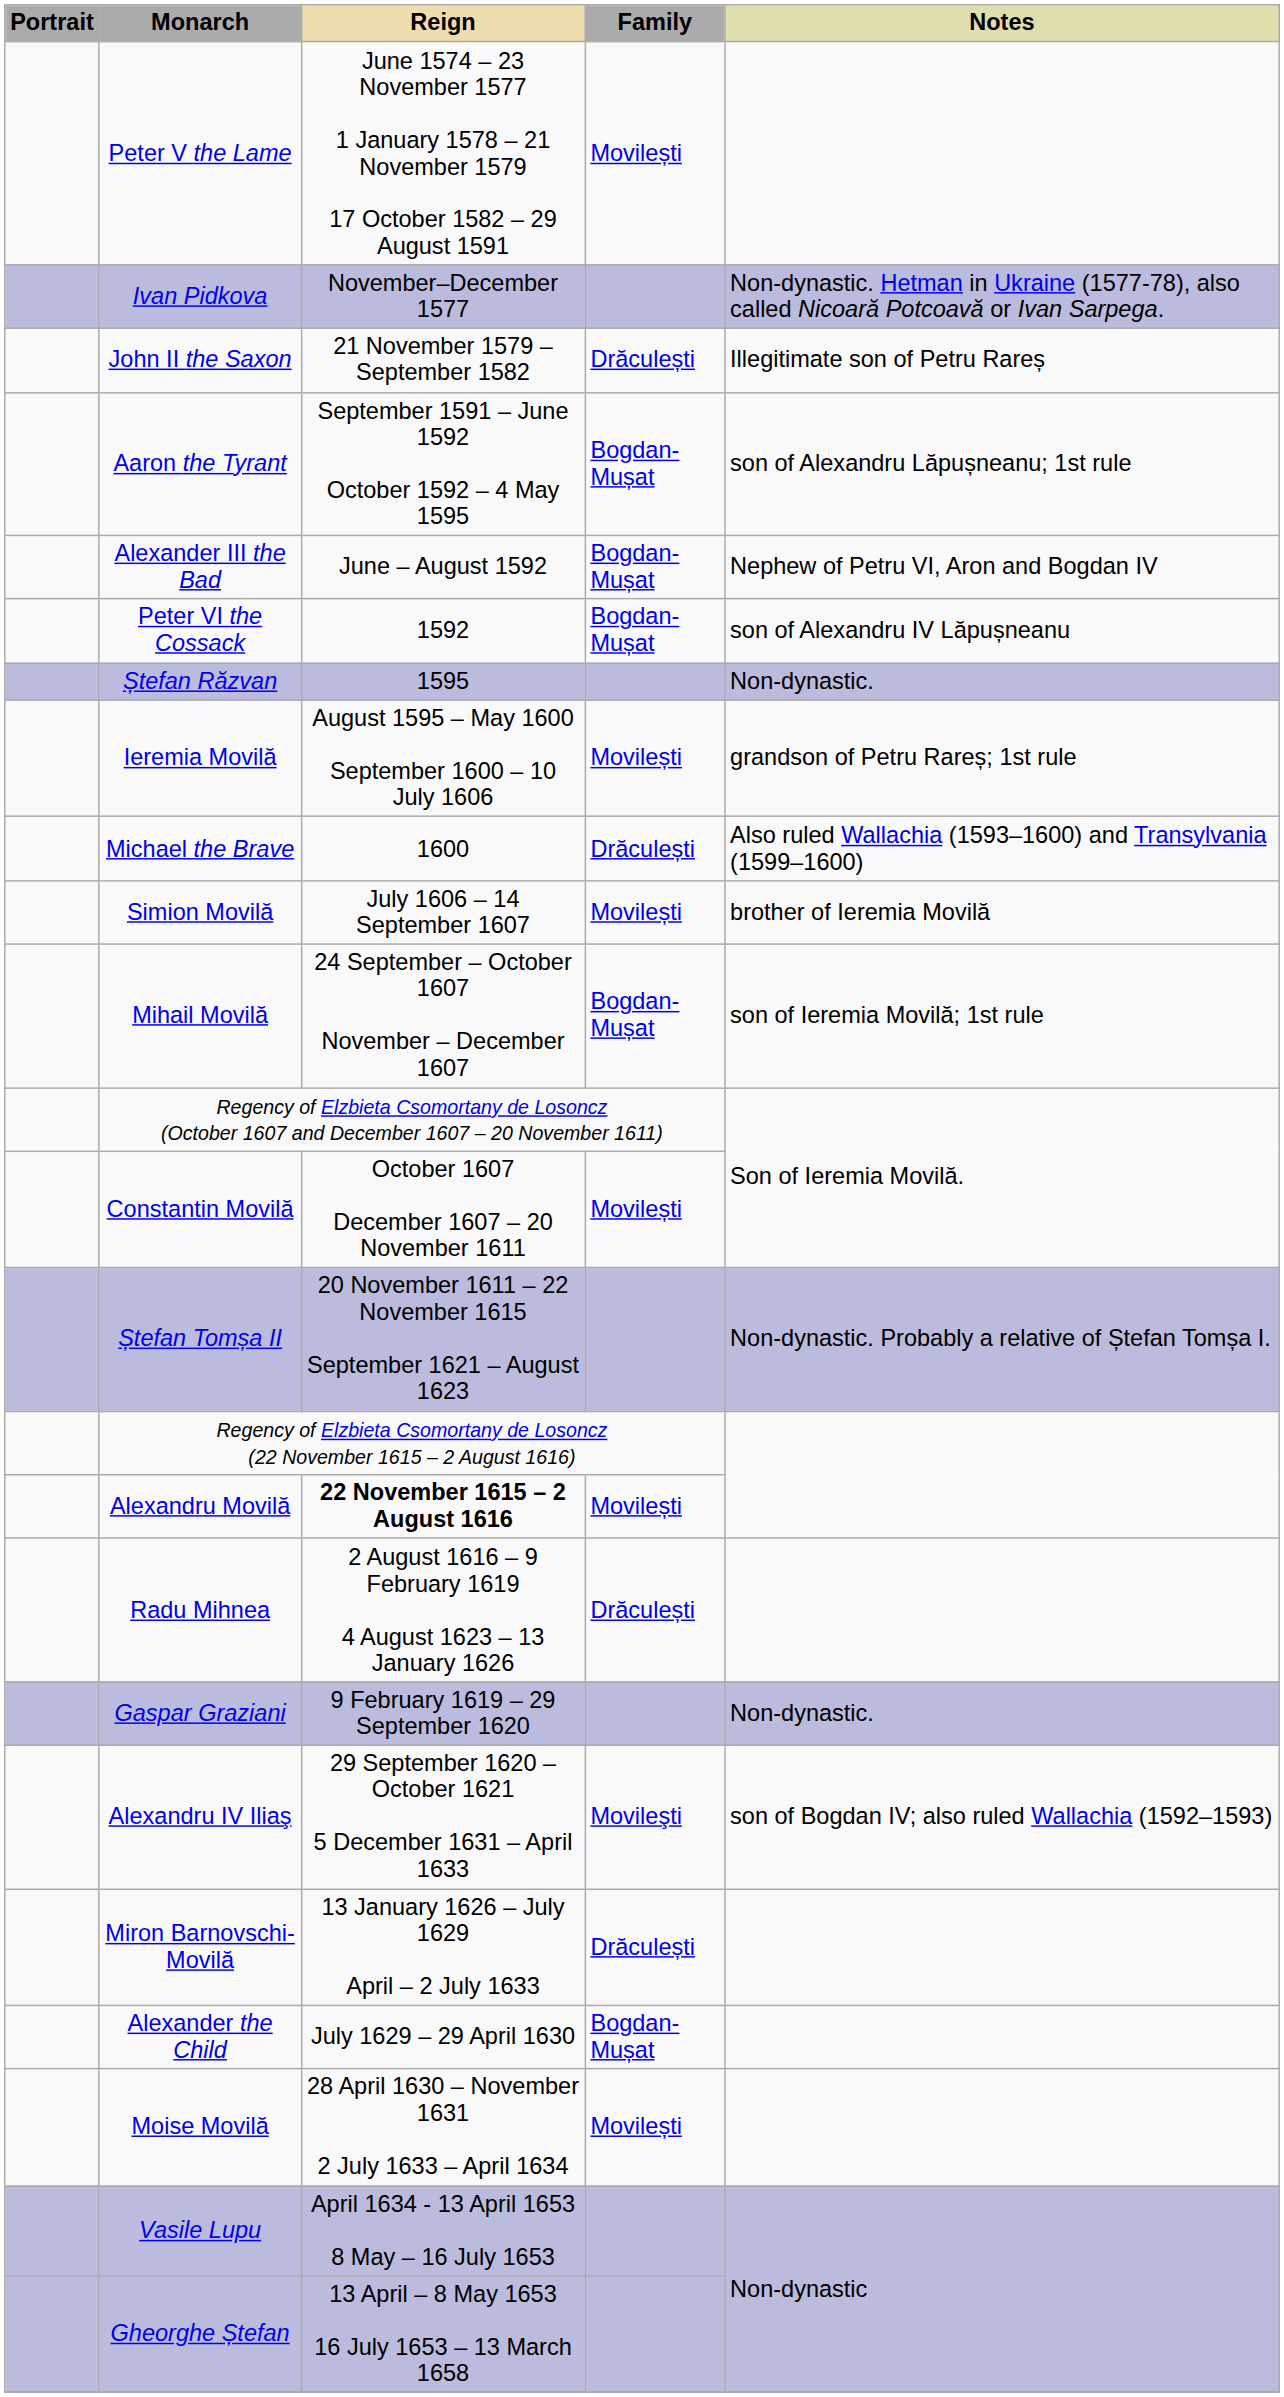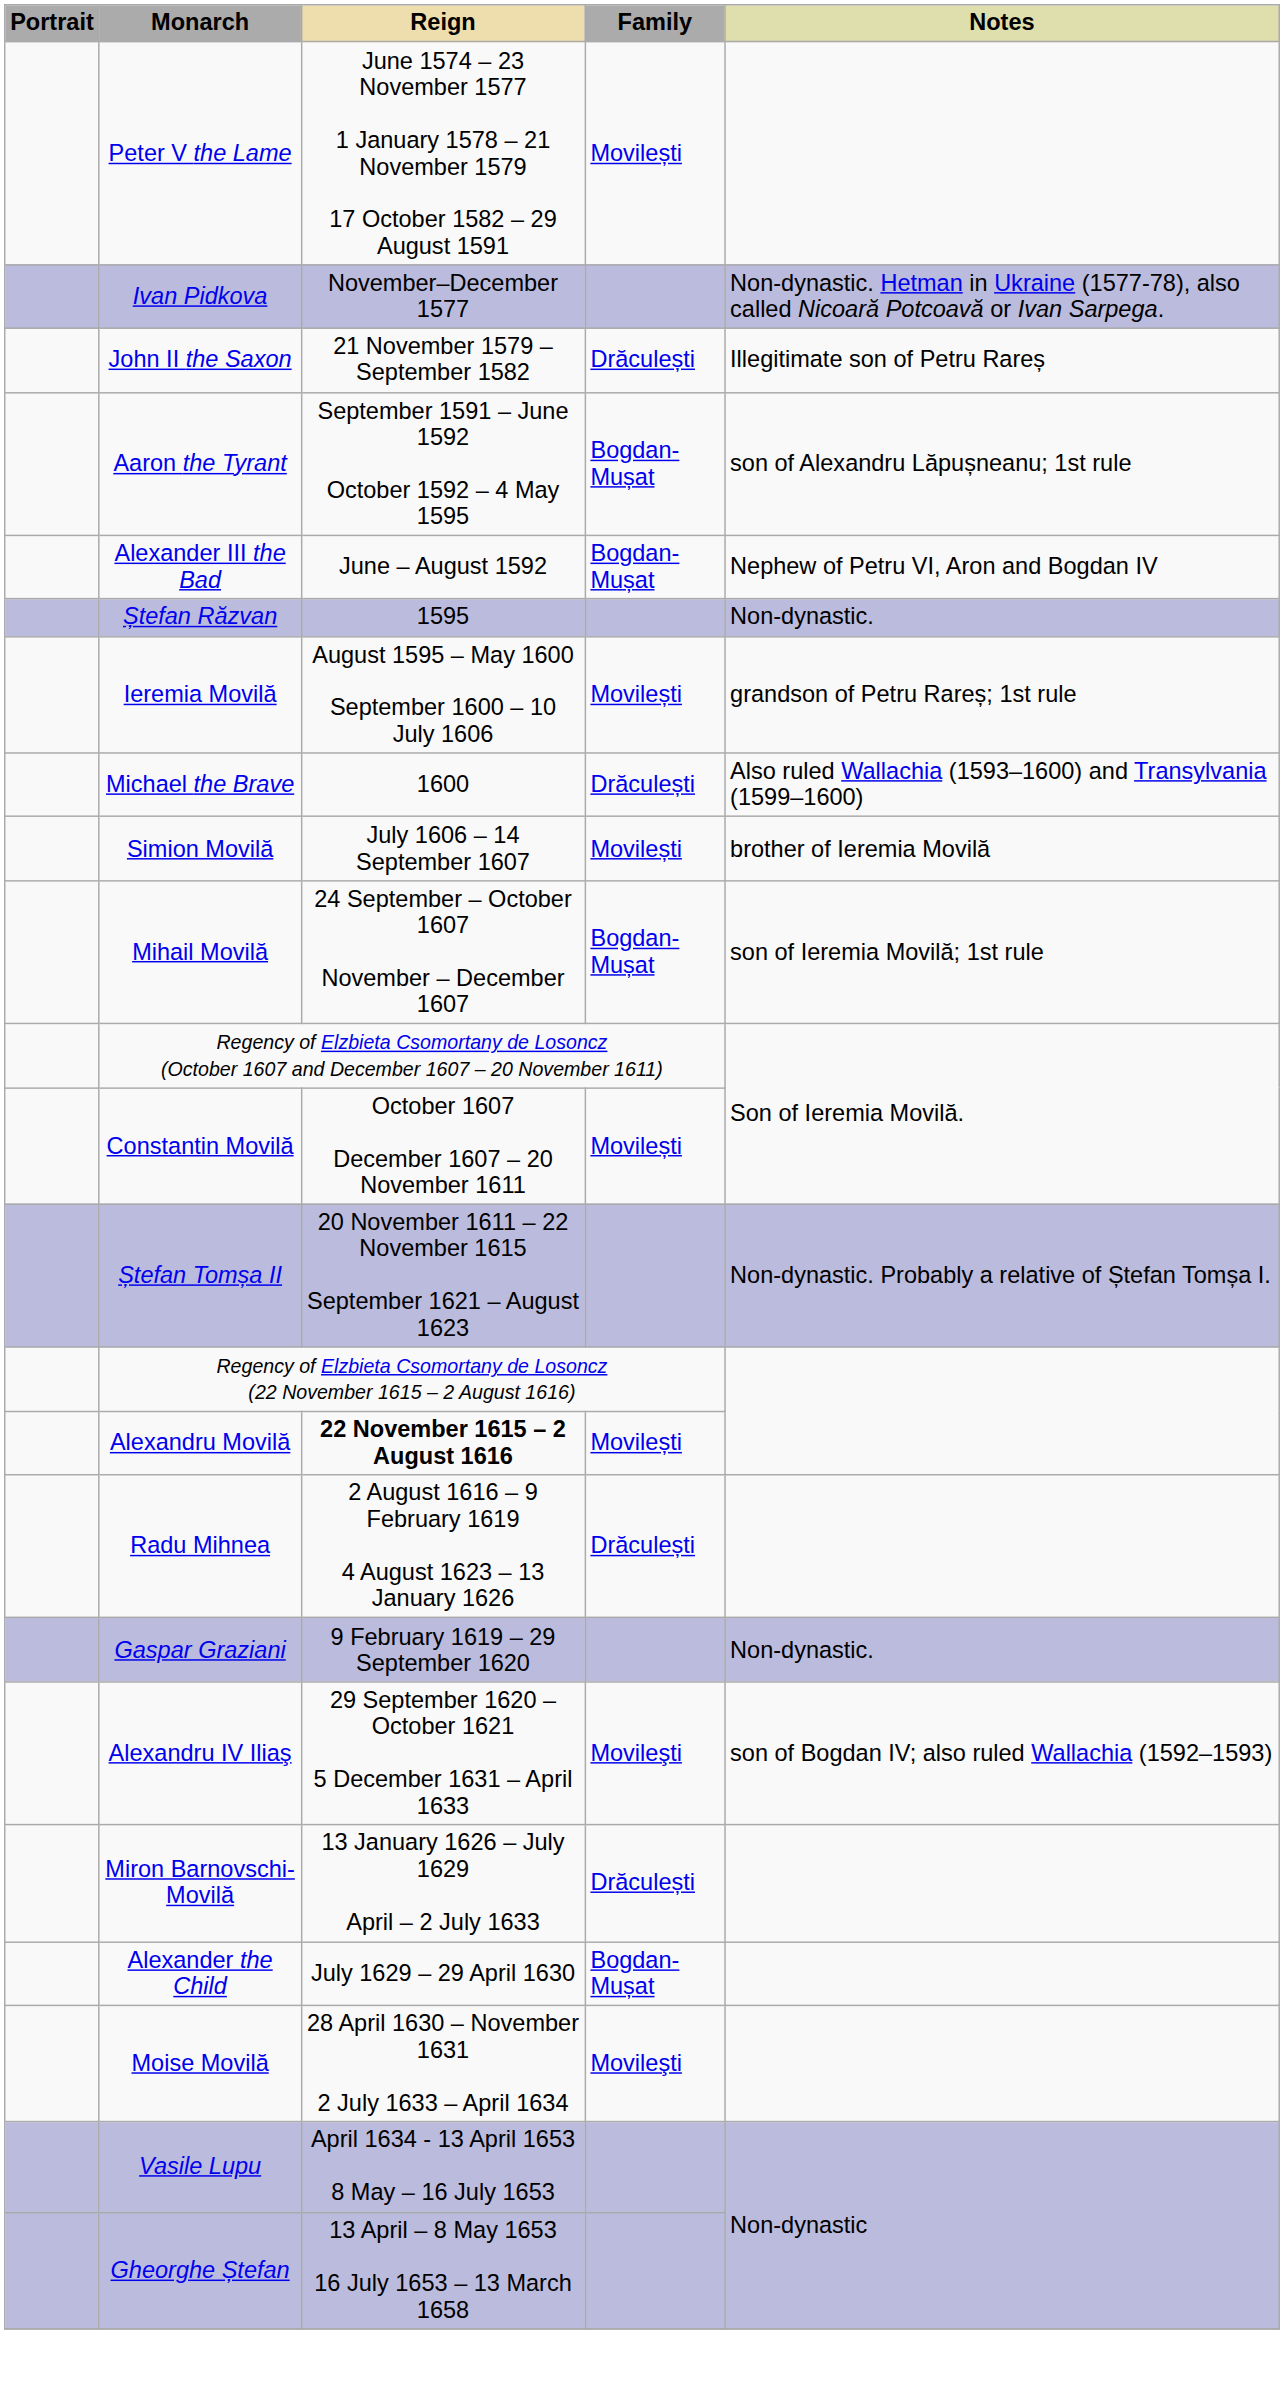 <table class="wikitable sortable">
 <tr>
 <th style="background:#ababab;">Portrait</th>
 <th style="background:#ababab;">Monarch</th>
 <th style=background:#efdead;>Reign</th>
 <th style=background:#ababab;>Family</th>
 <th style=background:#dfdead;>Notes</th>
 </tr>
 <tr>
 <td></td>
 <td align="center"><a href='#'>Peter V <em>the Lame</em></a></td>
 <td align="center">June 1574 – 23 November 1577<br><br>1 January 1578 – 21 November 1579<br><br>17 October 1582 – 29 August 1591</td>
 <td><a href='#'>Movilești</a></td>
 <td></td>
 </tr>
 <tr bgcolor=#bbd>
 <td></td>
 <td align="center"><em><a href='#'>Ivan Pidkova</a></em></td>
 <td align="center">November–December 1577</td>
 <td></td>
 <td>Non-dynastic. <a href='#'>Hetman</a> in <a href='#'>Ukraine</a> (1577-78), also called <em>Nicoară Potcoavă</em> or <em>Ivan Sarpega</em>.</td>
 </tr>
 <tr>
 <td></td>
 <td align="center"><a href='#'>John II <em>the Saxon</em></a></td>
 <td align="center">21 November 1579 – September 1582</td>
 <td><a href='#'>Drăculești</a></td>
 <td>Illegitimate son of Petru Rareș</td>
 </tr>
 <tr>
 <td></td>
 <td align="center"><a href='#'>Aaron <em>the Tyrant</em></a></td>
 <td align="center">September 1591 – June 1592<br><br>October 1592 – 4 May 1595</td>
 <td><a href='#'>Bogdan-Mușat</a></td>
 <td>son of Alexandru Lăpușneanu; 1st rule</td>
 </tr>
 <tr>
 <td></td>
 <td align="center"><a href='#'>Alexander III <em>the Bad</em></a></td>
 <td align="center">June – August 1592</td>
 <td><a href='#'>Bogdan-Mușat</a></td>
 <td>Nephew of Petru VI, Aron and Bogdan IV</td>
-</tr>
-<tr>
-<td></td>
-<td align="center"><a href='#'>Peter VI <em>the Cossack</em></a></td>
-<td align="center">1592</td>
-<td><a href='#'>Bogdan-Mușat</a></td>
-<td>son of Alexandru IV Lăpușneanu</td>
 </tr>
 <tr bgcolor=#bbd>
 <td></td>
 <td align="center"><em><a href='#'>Ștefan Răzvan</a></em></td>
 <td align="center">1595</td>
 <td></td>
 <td>Non-dynastic.</td>
 </tr>
 <tr>
 <td></td>
 <td align="center"><a href='#'>Ieremia Movilă</a></td>
 <td align="center">August 1595 – May 1600<br><br>September 1600 – 10 July 1606</td>
 <td><a href='#'>Movilești</a></td>
 <td>grandson of Petru Rareș; 1st rule</td>
 </tr>
 <tr>
 <td></td>
 <td align="center"><a href='#'>Michael <em>the Brave</em></a></td>
 <td align="center">1600</td>
 <td><a href='#'>Drăculești</a></td>
 <td>Also ruled <a href='#'>Wallachia</a> (1593–1600) and <a href='#'>Transylvania</a> (1599–1600)</td>
 </tr>
 <tr>
 <td></td>
 <td align="center"><a href='#'>Simion Movilă</a></td>
 <td align="center">July 1606 – 14 September 1607</td>
 <td><a href='#'>Movilești</a></td>
 <td>brother of Ieremia Movilă</td>
 </tr>
 <tr>
 <td></td>
 <td align="center"><a href='#'>Mihail Movilă</a></td>
 <td align="center">24 September – October 1607<br><br>November – December 1607</td>
 <td><a href='#'>Bogdan-Mușat</a></td>
 <td>son of Ieremia Movilă; 1st rule</td>
 </tr>
 <tr>
 <td></td>
 <td colspan="3" align="center"><small><em>Regency of <a href='#'>Elzbieta Csomortany de Losoncz</a><br>(October 1607 and December 1607 – 20 November 1611)</em></small></td>
 <td rowspan="2">Son of Ieremia Movilă.</td>
 </tr>
 <tr>
 <td></td>
 <td align="center"><a href='#'>Constantin Movilă</a></td>
 <td align="center">October 1607<br><br>December 1607 – 20 November 1611</td>
 <td><a href='#'>Movilești</a></td>
 </tr>
 <tr bgcolor=#bbd>
 <td></td>
 <td align="center"><em><a href='#'>Ștefan Tomșa II</a></em></td>
 <td align="center">20 November 1611 – 22 November 1615<br><br>September 1621 – August 1623</td>
 <td></td>
 <td>Non-dynastic. Probably a relative of Ștefan Tomșa I.</td>
 </tr>
 <tr>
 <td></td>
 <td colspan="3" align="center"><small><em>Regency of <a href='#'>Elzbieta Csomortany de Losoncz</a><br>(22 November 1615 – 2 August 1616)</em></small></td>
 <td rowspan="2"></td>
 </tr>
 <tr>
 <td></td>
 <td align="center"><a href='#'>Alexandru Movilă</a></td>
 <td align="center"><strong>22 November 1615 – 2 August 1616</strong></td>
 <td><a href='#'>Movilești</a></td>
 </tr>
 <tr>
 <td></td>
 <td align="center"><a href='#'>Radu Mihnea</a></td>
 <td align="center">2 August 1616 – 9 February 1619<br><br>4 August 1623 – 13 January 1626</td>
 <td><a href='#'>Drăculești</a></td>
 <td></td>
 </tr>
 <tr bgcolor=#bbd>
 <td></td>
 <td align="center"><em><a href='#'>Gaspar Graziani</a></em></td>
 <td align="center">9 February 1619 – 29 September 1620</td>
 <td></td>
 <td>Non-dynastic.</td>
 </tr>
 <tr>
 <td></td>
 <td align="center"><a href='#'>Alexandru IV Iliaş</a></td>
 <td align="center">29 September 1620 – October 1621<br><br>5 December 1631 – April 1633</td>
 <td><a href='#'>Movileşti</a></td>
 <td>son of Bogdan IV; also ruled <a href='#'>Wallachia</a> (1592–1593)</td>
 </tr>
 <tr>
 <td></td>
 <td align="center"><a href='#'>Miron Barnovschi-Movilă</a></td>
 <td align="center">13 January 1626 – July 1629<br><br>April – 2 July 1633</td>
 <td><a href='#'>Drăculești</a></td>
 <td></td>
 </tr>
 <tr>
 <td></td>
 <td align="center"><a href='#'>Alexander <em>the Child</em></a></td>
 <td align="center">July 1629 – 29 April 1630</td>
 <td><a href='#'>Bogdan-Mușat</a></td>
 <td></td>
 </tr>
 <tr>
 <td></td>
 <td align="center"><a href='#'>Moise Movilă</a></td>
 <td align="center">28 April 1630 – November 1631<br><br>2 July 1633 – April 1634</td>
-<td><a href='#'>Movilești</a></td>
+<td><a href='#'>Movileşti</a></td>
 <td></td>
 </tr>
 <tr bgcolor=#bbd>
 <td></td>
 <td align="center"><em><a href='#'>Vasile Lupu</a></em></td>
 <td align="center">April 1634 - 13 April 1653<br><br>8 May – 16 July 1653</td>
 <td></td>
 <td rowspan="2">Non-dynastic</td>
 </tr>
 <tr bgcolor=#bbd>
 <td></td>
 <td align="center"><em><a href='#'>Gheorghe Ștefan</a></em></td>
 <td align="center">13 April – 8 May 1653<br><br>16 July 1653 – 13 March 1658</td>
 <td></td>
 </tr>
 <tr>
 </tr>
 </table>
